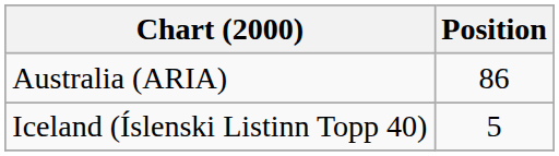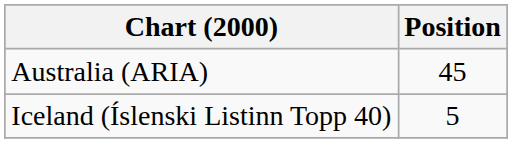 <table class="wikitable">
 <tr>
 <th>Chart (2000)</th>
 <th>Position</th>
 </tr>
 <tr>
 <td>Australia (ARIA)</td>
-<td align="center">86</td>
+<td align="center">45</td>
 </tr>
 <tr>
 <td>Iceland (Íslenski Listinn Topp 40)</td>
 <td align="center">5</td>
 </tr>
 </table>
